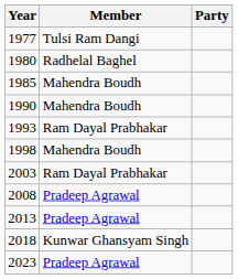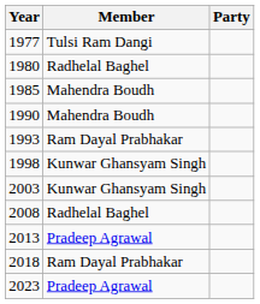 <table class="wikitable sortable">
 <tr>
 <th>Year</th>
 <th>Member</th>
 <th colspan="2">Party</th>
 </tr>
 <tr>
 <td>1977</td>
 <td>Tulsi Ram Dangi</td>
 <td></td>
 </tr>
 <tr>
 <td>1980</td>
 <td>Radhelal Baghel</td>
 <td></td>
 </tr>
 <tr>
 <td>1985</td>
 <td>Mahendra Boudh</td>
 <td></td>
 </tr>
 <tr>
 <td>1990</td>
 <td>Mahendra Boudh</td>
 <td></td>
 </tr>
 <tr>
 <td>1993</td>
 <td>Ram Dayal Prabhakar</td>
 <td></td>
 </tr>
 <tr>
 <td>1998</td>
-<td>Mahendra Boudh</td>
+<td>Kunwar Ghansyam Singh</td>
 <td></td>
 </tr>
 <tr>
 <td>2003</td>
-<td>Ram Dayal Prabhakar</td>
+<td>Kunwar Ghansyam Singh</td>
 <td></td>
 </tr>
 <tr>
 <td>2008</td>
-<td><a href='#'>Pradeep Agrawal</a></td>
+<td>Radhelal Baghel</td>
 <td></td>
 </tr>
 <tr>
 <td>2013</td>
 <td><a href='#'>Pradeep Agrawal</a></td>
 <td></td>
 </tr>
 <tr>
 <td>2018</td>
-<td>Kunwar Ghansyam Singh</td>
+<td>Ram Dayal Prabhakar</td>
 <td></td>
 </tr>
 <tr>
 <td>2023</td>
 <td><a href='#'>Pradeep Agrawal</a></td>
 <td></td>
 </tr>
 </table>
